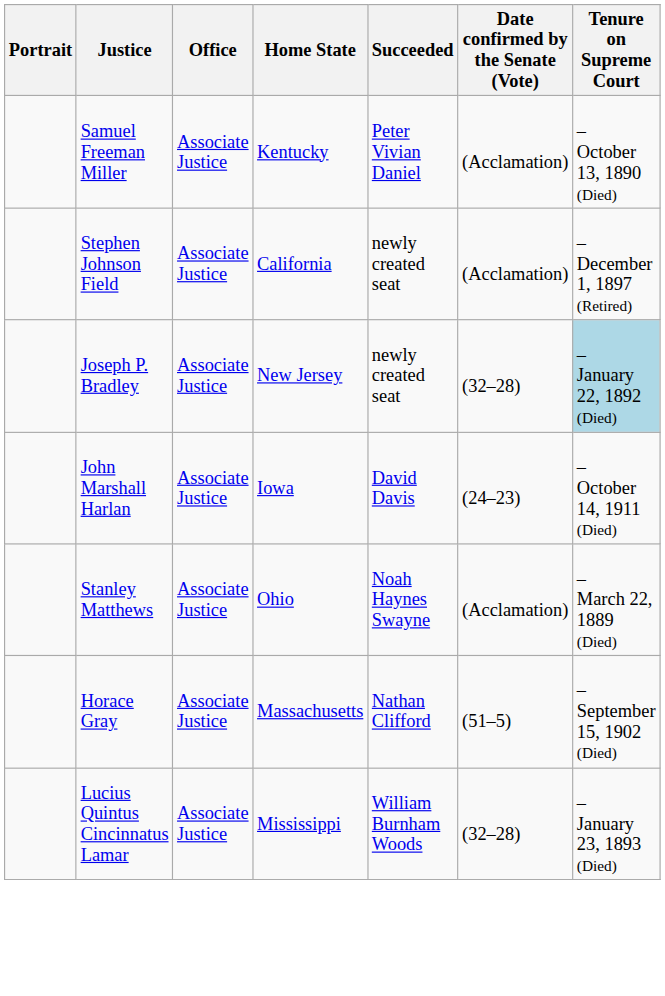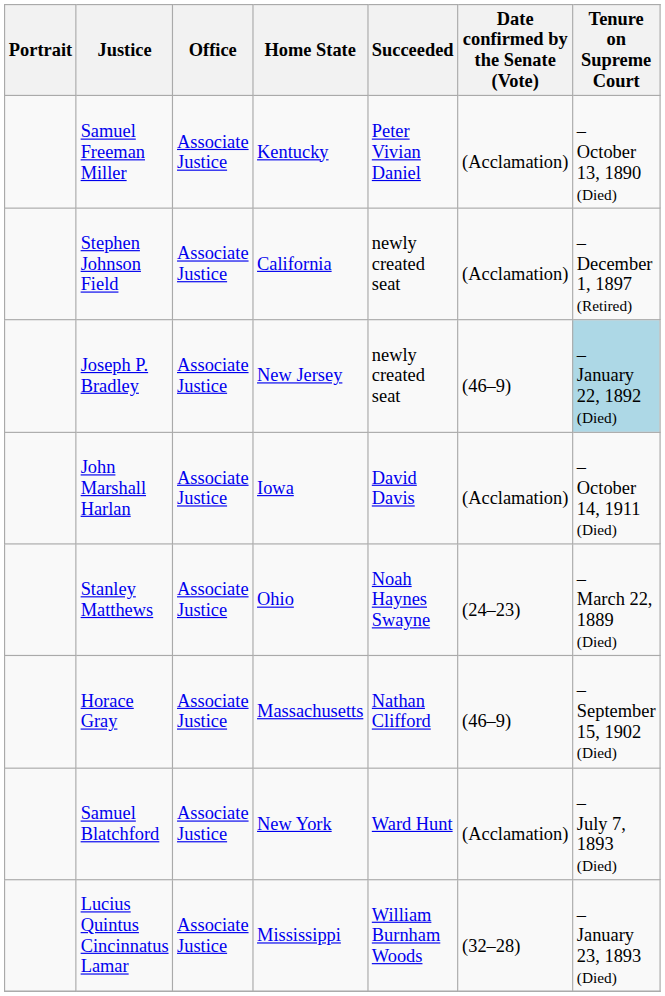 <table class="wikitable sortable">
 <tr>
 <th scope="col" style="width: 10px;">Portrait</th>
 <th scope="col" style="width: 10px;">Justice</th>
 <th scope="col" style="width: 10px;">Office</th>
 <th scope="col" style="width: 10px;">Home State</th>
 <th scope="col" style="width: 10px;">Succeeded</th>
 <th scope="col" style="width: 10px;">Date confirmed by the Senate<br>(Vote)</th>
 <th scope="col" style="width: 10px;">Tenure on Supreme Court</th>
 </tr>
 <tr>
 <td></td>
 <td><a href='#'>Samuel Freeman Miller</a></td>
 <td><a href='#'>Associate Justice</a></td>
 <td><a href='#'>Kentucky</a></td>
 <td><a href='#'>Peter Vivian Daniel</a></td>
 <td><br>(Acclamation)</td>
 <td><br>–<br>October 13, 1890<br><small>(Died)</small></td>
 </tr>
 <tr>
 <td></td>
 <td><a href='#'>Stephen Johnson Field</a></td>
 <td><a href='#'>Associate Justice</a></td>
 <td><a href='#'>California</a></td>
 <td>newly created seat</td>
 <td><br>(Acclamation)</td>
 <td><br>–<br>December 1, 1897<br><small>(Retired)</small></td>
 </tr>
 <tr>
 <td></td>
 <td><a href='#'>Joseph P. Bradley</a></td>
 <td><a href='#'>Associate Justice</a></td>
 <td><a href='#'>New Jersey</a></td>
 <td>newly created seat</td>
-<td><br>(32–28)</td>
+<td><br>(46–9)</td>
 <td style="background: lightblue;"><br>–<br>January 22, 1892<br><small>(Died)</small></td>
 </tr>
 <tr>
 <td></td>
 <td><a href='#'>John Marshall Harlan</a></td>
 <td><a href='#'>Associate Justice</a></td>
 <td><a href='#'>Iowa</a></td>
 <td><a href='#'>David Davis</a></td>
-<td><br>(24–23)</td>
+<td><br>(Acclamation)</td>
 <td><br>–<br>October 14, 1911<br><small>(Died)</small></td>
 </tr>
 <tr>
 <td></td>
 <td><a href='#'>Stanley Matthews</a></td>
 <td><a href='#'>Associate Justice</a></td>
 <td><a href='#'>Ohio</a></td>
 <td><a href='#'>Noah Haynes Swayne</a></td>
-<td><br>(Acclamation)</td>
+<td><br>(24–23)</td>
 <td><br>–<br>March 22, 1889<br><small>(Died)</small></td>
 </tr>
 <tr>
 <td></td>
 <td><a href='#'>Horace Gray</a></td>
 <td><a href='#'>Associate Justice</a></td>
 <td><a href='#'>Massachusetts</a></td>
 <td><a href='#'>Nathan Clifford</a></td>
-<td><br>(51–5)</td>
+<td><br>(46–9)</td>
 <td><br>–<br>September 15, 1902<br><small>(Died)</small></td>
+</tr>
+<tr>
+<td></td>
+<td><a href='#'>Samuel Blatchford</a></td>
+<td><a href='#'>Associate Justice</a></td>
+<td><a href='#'>New York</a></td>
+<td><a href='#'>Ward Hunt</a></td>
+<td><br>(Acclamation)</td>
+<td><br>–<br>July 7, 1893<br><small>(Died)</small></td>
 </tr>
 <tr>
 <td></td>
 <td><a href='#'>Lucius Quintus Cincinnatus Lamar</a></td>
 <td><a href='#'>Associate Justice</a></td>
 <td><a href='#'>Mississippi</a></td>
 <td><a href='#'>William Burnham Woods</a></td>
 <td><br>(32–28)</td>
 <td><br>–<br>January 23, 1893<br><small>(Died)</small></td>
 </tr>
 <tr>
 </tr>
 </table>
